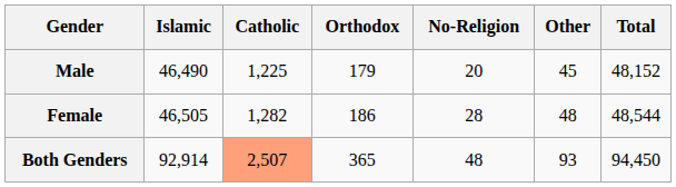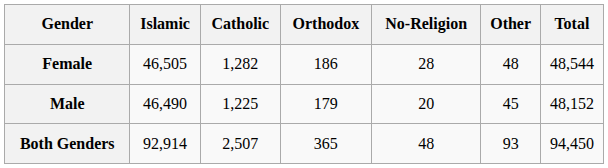 <table class="wikitable" style="text-align:center; width:600px; height:160px;">
 <tr>
 <th scope="col">Gender</th>
 <th scope="col">Islamic</th>
 <th scope="col">Catholic</th>
 <th scope="col">Orthodox</th>
 <th scope="col">No-Religion</th>
 <th scope="col">Other</th>
 <th scope="col">Total</th>
 </tr>
 <tr>
+<th scope="row">Female</th>
+<td>46,505</td>
+<td>1,282</td>
+<td>186</td>
+<td>28</td>
+<td>48</td>
+<td>48,544</td>
+</tr>
+<tr>
 <th scope="row">Male</th>
 <td>46,490</td>
 <td>1,225</td>
 <td>179</td>
 <td>20</td>
 <td>45</td>
 <td>48,152</td>
 </tr>
 <tr>
-<th scope="row">Female</th>
-<td>46,505</td>
-<td>1,282</td>
-<td>186</td>
-<td>28</td>
-<td>48</td>
-<td>48,544</td>
-</tr>
-<tr>
 <th scope="row">Both Genders</th>
 <td>92,914</td>
-<td style="background: lightsalmon;">2,507</td>
+<td>2,507</td>
 <td>365</td>
 <td>48</td>
 <td>93</td>
 <td>94,450</td>
 </tr>
 </table>
